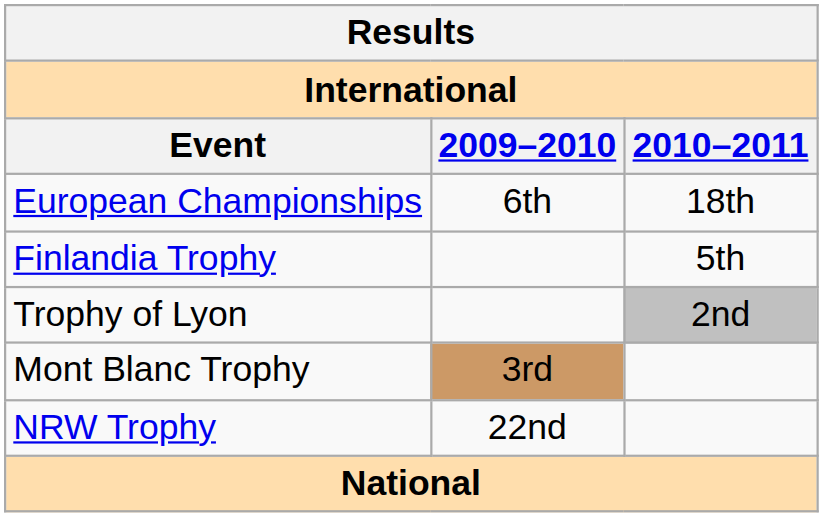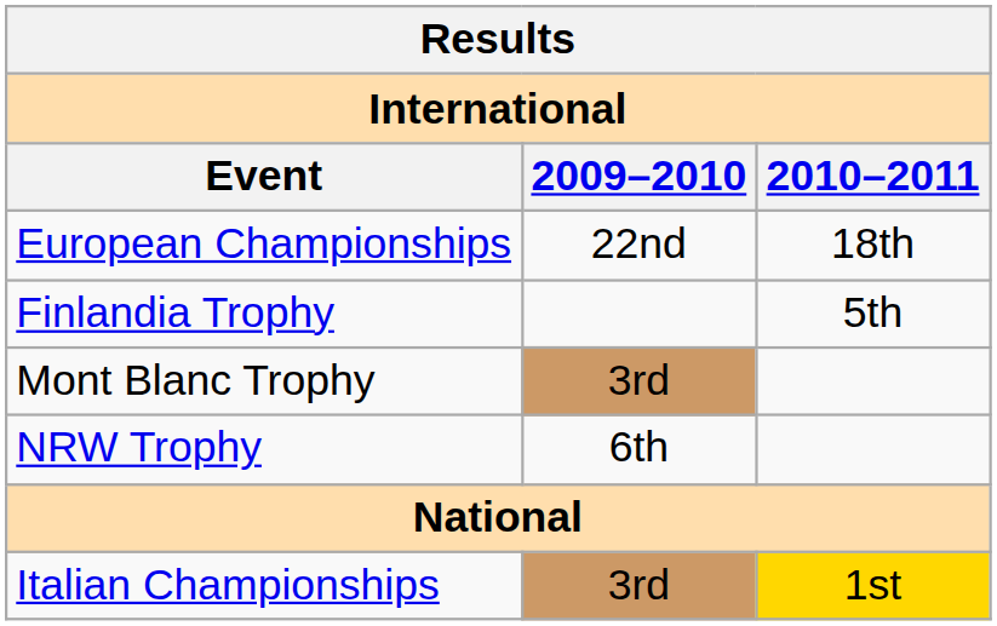 <table class="wikitable" style="text-align:center">
 <tr>
 <th colspan=3 align=center><strong>Results</strong></th>
 </tr>
 <tr>
 <th style="background-color: #ffdead; " colspan=3 align=center><strong>International</strong></th>
 </tr>
 <tr>
 <th>Event</th>
 <th><a href='#'>2009–2010</a></th>
 <th><a href='#'>2010–2011</a></th>
 </tr>
 <tr>
 <td align=left><a href='#'>European Championships</a></td>
-<td>6th</td>
+<td>22nd</td>
 <td>18th</td>
 </tr>
 <tr>
 <td align=left><a href='#'>Finlandia Trophy</a></td>
 <td></td>
 <td>5th</td>
 </tr>
 <tr>
-<td align=left>Trophy of Lyon</td>
-<td></td>
-<td bgcolor=silver>2nd</td>
-</tr>
-<tr>
 <td align=left>Mont Blanc Trophy</td>
 <td bgcolor=cc9966>3rd</td>
 <td></td>
 </tr>
 <tr>
 <td align=left><a href='#'>NRW Trophy</a></td>
-<td>22nd</td>
+<td>6th</td>
 <td></td>
 </tr>
 <tr>
 <th style="background-color: #ffdead; " colspan=3 align=center><strong>National</strong></th>
 </tr>
+<tr>
+<td align=left><a href='#'>Italian Championships</a></td>
+<td bgcolor=cc9966>3rd</td>
+<td bgcolor=gold>1st</td>
+</tr>
 </table>
